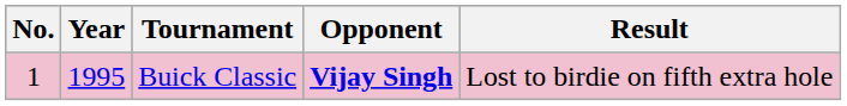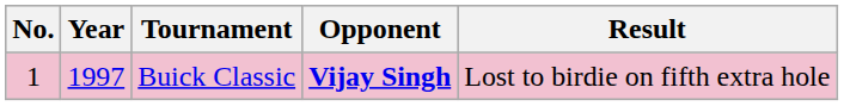 <table class="wikitable" style="font-size:95%;">
 <tr>
 <th>No.</th>
 <th>Year</th>
 <th>Tournament</th>
 <th>Opponent</th>
 <th>Result</th>
 </tr>
 <tr style="background:#F2C1D1;">
 <td align=center>1</td>
-<td><a href='#'>1995</a></td>
+<td><a href='#'>1997</a></td>
 <td><a href='#'>Buick Classic</a></td>
 <td><strong> <a href='#'>Vijay Singh</a></strong></td>
 <td>Lost to birdie on fifth extra hole</td>
 </tr>
 </table>
